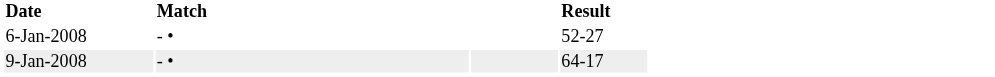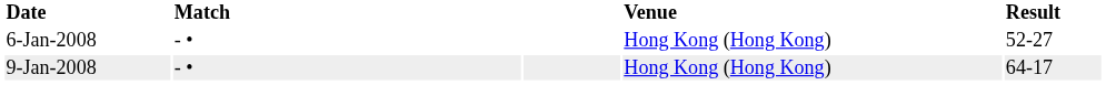 <table>
 <tr ---->
 <td width="130"><strong>Date</strong></td>
 <td width="275"><strong>Match</strong></td>
 <td width="75"></td>
+<td width="300"><strong>Venue</strong></td>
 <td width="75"><strong>Result</strong></td>
 </tr>
 <tr ---->
 <td>6-Jan-2008</td>
 <td><strong></strong> -  •</td>
 <td></td>
+<td><a href='#'>Hong Kong</a> (<a href='#'>Hong Kong</a>)</td>
 <td>52-27</td>
 </tr>
 <tr ---- bgcolor="#eeeeee">
 <td>9-Jan-2008</td>
 <td><strong></strong> -  •</td>
 <td></td>
+<td><a href='#'>Hong Kong</a> (<a href='#'>Hong Kong</a>)</td>
 <td>64-17</td>
 </tr>
 </table>
